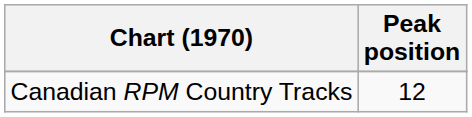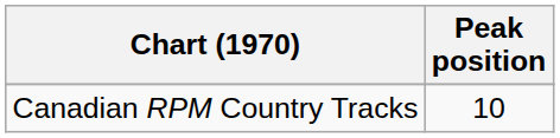 <table class="wikitable sortable">
 <tr>
 <th align="left">Chart (1970)</th>
 <th align="center">Peak<br>position</th>
 </tr>
 <tr>
 </tr>
 <tr>
 <td align="left">Canadian <em>RPM</em> Country Tracks</td>
-<td align="center">12</td>
+<td align="center">10</td>
 </tr>
 </table>
